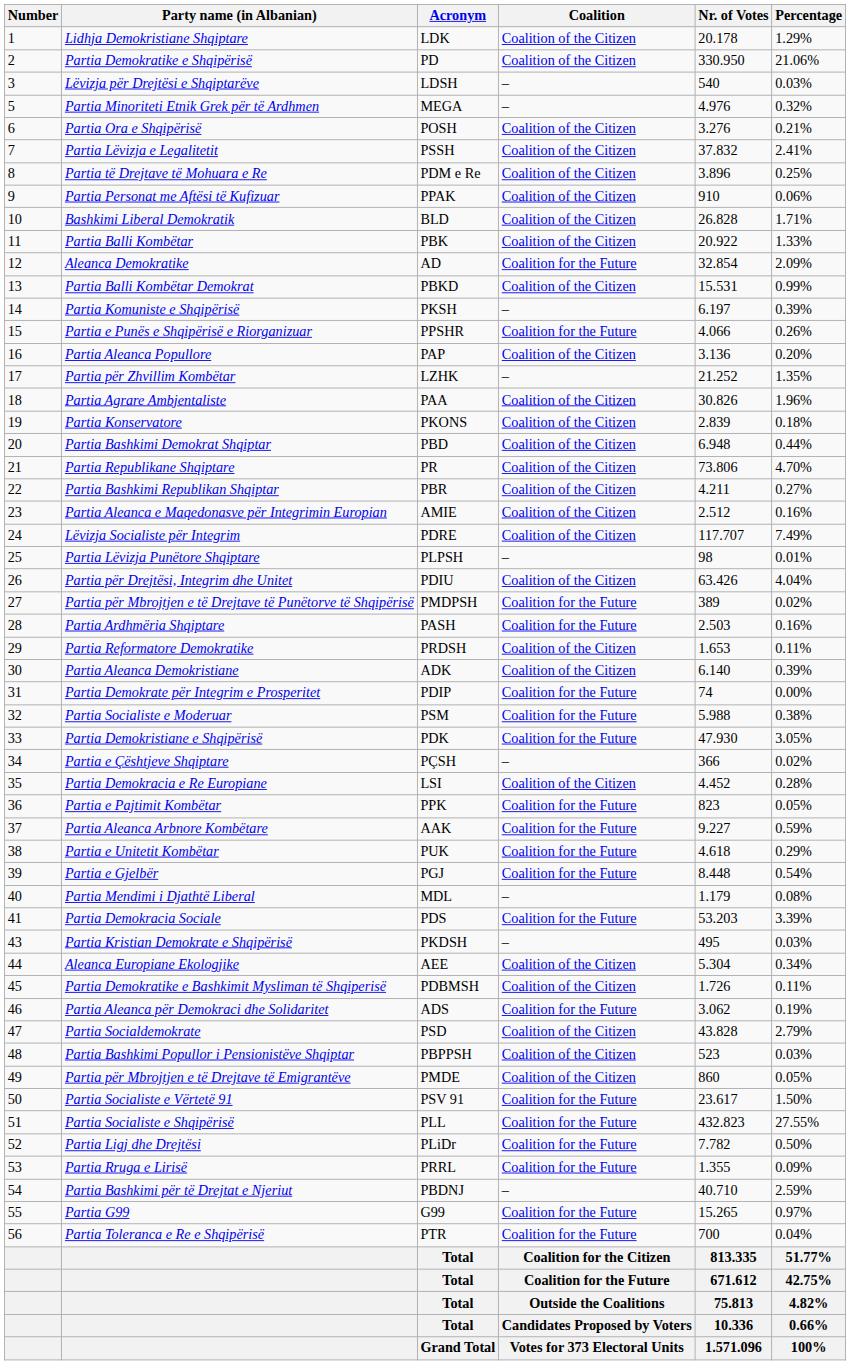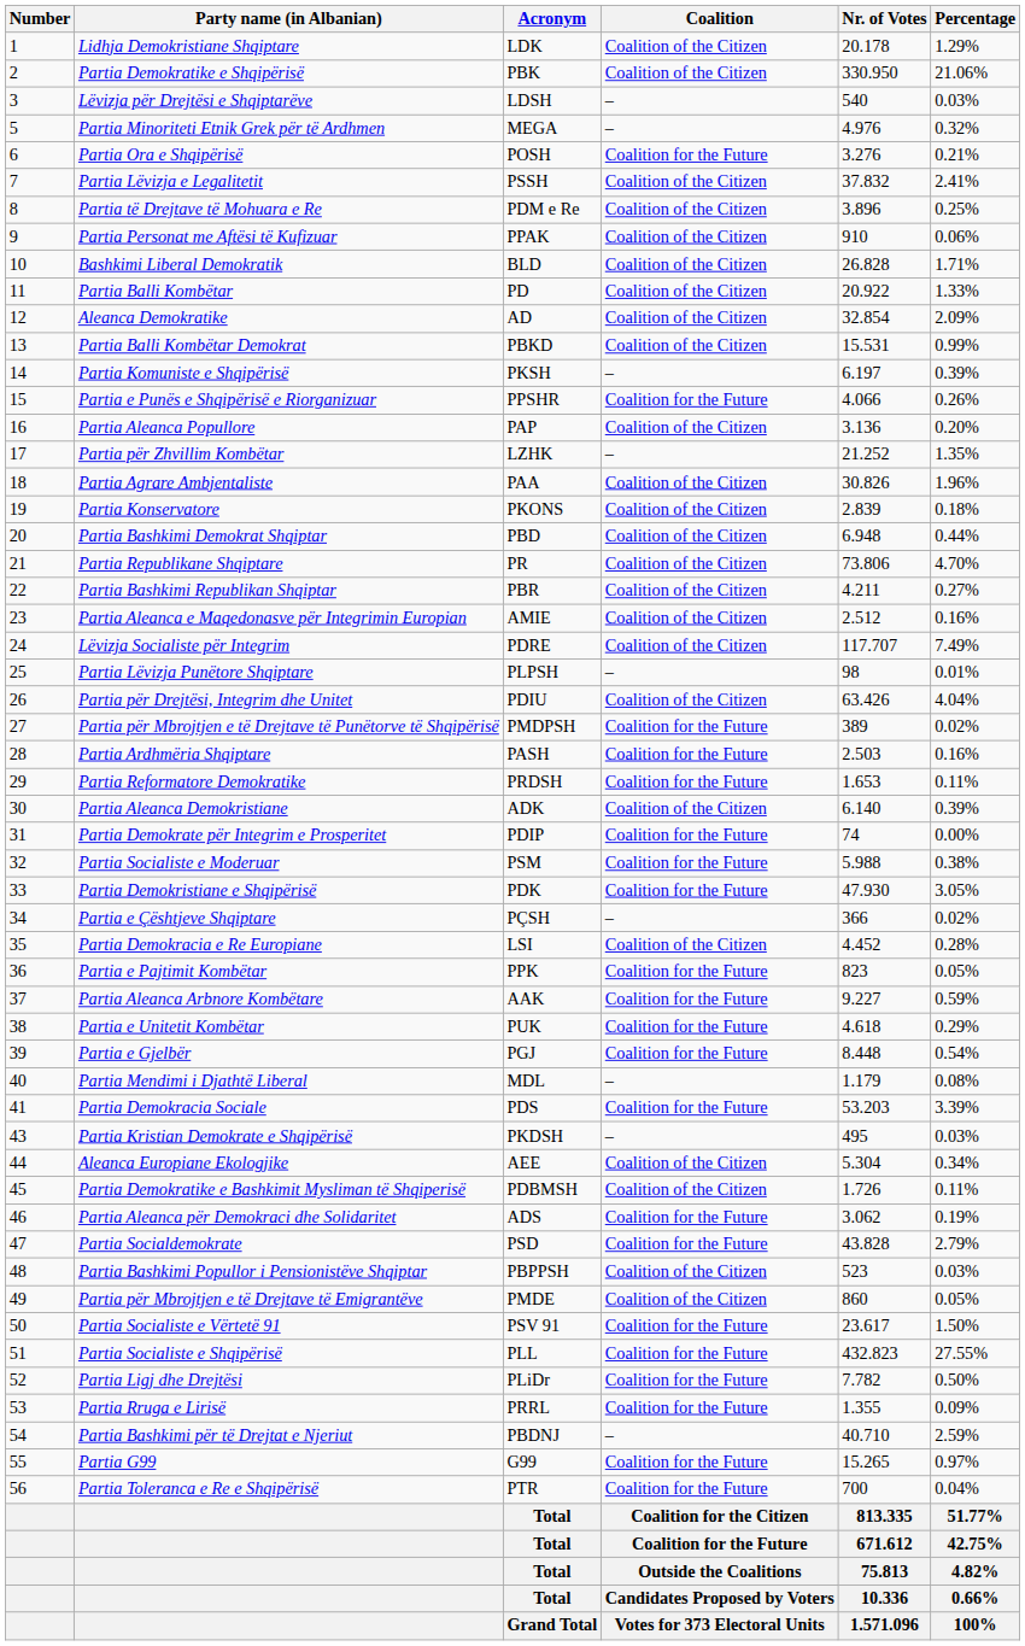 <table class="wikitable sortable">
 <tr>
 <th>Number</th>
 <th>Party name (in Albanian)</th>
 <th><a href='#'>Acronym</a></th>
 <th>Coalition</th>
 <th>Nr. of Votes</th>
 <th>Percentage</th>
 </tr>
 <tr>
 <td>1</td>
 <td><em><a href='#'>Lidhja Demokristiane Shqiptare</a></em></td>
 <td>LDK</td>
 <td><a href='#'>Coalition of the Citizen</a></td>
 <td>20.178</td>
 <td>1.29%</td>
 </tr>
 <tr>
 <td>2</td>
 <td><em><a href='#'>Partia Demokratike e Shqipërisë</a></em></td>
-<td>PD</td>
+<td>PBK</td>
 <td><a href='#'>Coalition of the Citizen</a></td>
 <td>330.950</td>
 <td>21.06%</td>
 </tr>
 <tr>
 <td>3</td>
 <td><em><a href='#'>Lëvizja për Drejtësi e Shqiptarëve</a></em></td>
 <td>LDSH</td>
 <td>–</td>
 <td>540</td>
 <td>0.03%</td>
 </tr>
 <tr>
 <td>5</td>
 <td><em><a href='#'>Partia Minoriteti Etnik Grek për të Ardhmen</a></em></td>
 <td>MEGA</td>
 <td>–</td>
 <td>4.976</td>
 <td>0.32%</td>
 </tr>
 <tr>
 <td>6</td>
 <td><em><a href='#'>Partia Ora e Shqipërisë</a></em></td>
 <td>POSH</td>
-<td><a href='#'>Coalition of the Citizen</a></td>
+<td><a href='#'>Coalition for the Future</a></td>
 <td>3.276</td>
 <td>0.21%</td>
 </tr>
 <tr>
 <td>7</td>
 <td><em><a href='#'>Partia Lëvizja e Legalitetit</a></em></td>
 <td>PSSH</td>
 <td><a href='#'>Coalition of the Citizen</a></td>
 <td>37.832</td>
 <td>2.41%</td>
 </tr>
 <tr>
 <td>8</td>
 <td><em><a href='#'>Partia të Drejtave të Mohuara e Re</a></em></td>
 <td>PDM e Re</td>
 <td><a href='#'>Coalition of the Citizen</a></td>
 <td>3.896</td>
 <td>0.25%</td>
 </tr>
 <tr>
 <td>9</td>
 <td><em><a href='#'>Partia Personat me Aftësi të Kufizuar</a></em></td>
 <td>PPAK</td>
 <td><a href='#'>Coalition of the Citizen</a></td>
 <td>910</td>
 <td>0.06%</td>
 </tr>
 <tr>
 <td>10</td>
 <td><em><a href='#'>Bashkimi Liberal Demokratik</a></em></td>
 <td>BLD</td>
 <td><a href='#'>Coalition of the Citizen</a></td>
 <td>26.828</td>
 <td>1.71%</td>
 </tr>
 <tr>
 <td>11</td>
 <td><em><a href='#'>Partia Balli Kombëtar</a></em></td>
-<td>PBK</td>
+<td>PD</td>
 <td><a href='#'>Coalition of the Citizen</a></td>
 <td>20.922</td>
 <td>1.33%</td>
 </tr>
 <tr>
 <td>12</td>
 <td><em><a href='#'>Aleanca Demokratike</a></em></td>
 <td>AD</td>
-<td><a href='#'>Coalition for the Future</a></td>
+<td><a href='#'>Coalition of the Citizen</a></td>
 <td>32.854</td>
 <td>2.09%</td>
 </tr>
 <tr>
 <td>13</td>
 <td><em><a href='#'>Partia Balli Kombëtar Demokrat</a></em></td>
 <td>PBKD</td>
 <td><a href='#'>Coalition of the Citizen</a></td>
 <td>15.531</td>
 <td>0.99%</td>
 </tr>
 <tr>
 <td>14</td>
 <td><em><a href='#'>Partia Komuniste e Shqipërisë</a></em></td>
 <td>PKSH</td>
 <td>–</td>
 <td>6.197</td>
 <td>0.39%</td>
 </tr>
 <tr>
 <td>15</td>
 <td><em><a href='#'>Partia e Punës e Shqipërisë e Riorganizuar</a></em></td>
 <td>PPSHR</td>
 <td><a href='#'>Coalition for the Future</a></td>
 <td>4.066</td>
 <td>0.26%</td>
 </tr>
 <tr>
 <td>16</td>
 <td><em><a href='#'>Partia Aleanca Popullore</a></em></td>
 <td>PAP</td>
 <td><a href='#'>Coalition of the Citizen</a></td>
 <td>3.136</td>
 <td>0.20%</td>
 </tr>
 <tr>
 <td>17</td>
 <td><em><a href='#'>Partia për Zhvillim Kombëtar</a></em></td>
 <td>LZHK</td>
 <td>–</td>
 <td>21.252</td>
 <td>1.35%</td>
 </tr>
 <tr>
 <td>18</td>
 <td><em><a href='#'>Partia Agrare Ambjentaliste</a></em></td>
 <td>PAA</td>
 <td><a href='#'>Coalition of the Citizen</a></td>
 <td>30.826</td>
 <td>1.96%</td>
 </tr>
 <tr>
 <td>19</td>
 <td><em><a href='#'>Partia Konservatore</a></em></td>
 <td>PKONS</td>
 <td><a href='#'>Coalition of the Citizen</a></td>
 <td>2.839</td>
 <td>0.18%</td>
 </tr>
 <tr>
 <td>20</td>
 <td><em><a href='#'>Partia Bashkimi Demokrat Shqiptar</a></em></td>
 <td>PBD</td>
 <td><a href='#'>Coalition of the Citizen</a></td>
 <td>6.948</td>
 <td>0.44%</td>
 </tr>
 <tr>
 <td>21</td>
 <td><em><a href='#'>Partia Republikane Shqiptare</a></em></td>
 <td>PR</td>
 <td><a href='#'>Coalition of the Citizen</a></td>
 <td>73.806</td>
 <td>4.70%</td>
 </tr>
 <tr>
 <td>22</td>
 <td><em><a href='#'>Partia Bashkimi Republikan Shqiptar</a></em></td>
 <td>PBR</td>
 <td><a href='#'>Coalition of the Citizen</a></td>
 <td>4.211</td>
 <td>0.27%</td>
 </tr>
 <tr>
 <td>23</td>
 <td><em><a href='#'>Partia Aleanca e Maqedonasve për Integrimin Europian</a></em></td>
 <td>AMIE</td>
 <td><a href='#'>Coalition of the Citizen</a></td>
 <td>2.512</td>
 <td>0.16%</td>
 </tr>
 <tr>
 <td>24</td>
 <td><em><a href='#'>Lëvizja Socialiste për Integrim</a></em></td>
 <td>PDRE</td>
 <td><a href='#'>Coalition of the Citizen</a></td>
 <td>117.707</td>
 <td>7.49%</td>
 </tr>
 <tr>
 <td>25</td>
 <td><em><a href='#'>Partia Lëvizja Punëtore Shqiptare</a></em></td>
 <td>PLPSH</td>
 <td>–</td>
 <td>98</td>
 <td>0.01%</td>
 </tr>
 <tr>
 <td>26</td>
 <td><em><a href='#'>Partia për Drejtësi, Integrim dhe Unitet</a></em></td>
 <td>PDIU</td>
 <td><a href='#'>Coalition of the Citizen</a></td>
 <td>63.426</td>
 <td>4.04%</td>
 </tr>
 <tr>
 <td>27</td>
 <td><em><a href='#'>Partia për Mbrojtjen e të Drejtave të Punëtorve të Shqipërisë</a></em></td>
 <td>PMDPSH</td>
 <td><a href='#'>Coalition for the Future</a></td>
 <td>389</td>
 <td>0.02%</td>
 </tr>
 <tr>
 <td>28</td>
 <td><em><a href='#'>Partia Ardhmëria Shqiptare</a></em></td>
 <td>PASH</td>
 <td><a href='#'>Coalition for the Future</a></td>
 <td>2.503</td>
 <td>0.16%</td>
 </tr>
 <tr>
 <td>29</td>
 <td><em><a href='#'>Partia Reformatore Demokratike</a></em></td>
 <td>PRDSH</td>
-<td><a href='#'>Coalition of the Citizen</a></td>
+<td><a href='#'>Coalition for the Future</a></td>
 <td>1.653</td>
 <td>0.11%</td>
 </tr>
 <tr>
 <td>30</td>
 <td><em><a href='#'>Partia Aleanca Demokristiane</a></em></td>
 <td>ADK</td>
 <td><a href='#'>Coalition of the Citizen</a></td>
 <td>6.140</td>
 <td>0.39%</td>
 </tr>
 <tr>
 <td>31</td>
 <td><em><a href='#'>Partia Demokrate për Integrim e Prosperitet</a></em></td>
 <td>PDIP</td>
 <td><a href='#'>Coalition for the Future</a></td>
 <td>74</td>
 <td>0.00%</td>
 </tr>
 <tr>
 <td>32</td>
 <td><em><a href='#'>Partia Socialiste e Moderuar</a></em></td>
 <td>PSM</td>
 <td><a href='#'>Coalition for the Future</a></td>
 <td>5.988</td>
 <td>0.38%</td>
 </tr>
 <tr>
 <td>33</td>
 <td><em><a href='#'>Partia Demokristiane e Shqipërisë</a></em></td>
 <td>PDK</td>
 <td><a href='#'>Coalition for the Future</a></td>
 <td>47.930</td>
 <td>3.05%</td>
 </tr>
 <tr>
 <td>34</td>
 <td><em><a href='#'>Partia e Çështjeve Shqiptare</a></em></td>
 <td>PÇSH</td>
 <td>–</td>
 <td>366</td>
 <td>0.02%</td>
 </tr>
 <tr>
 <td>35</td>
 <td><em><a href='#'>Partia Demokracia e Re Europiane</a></em></td>
 <td>LSI</td>
 <td><a href='#'>Coalition of the Citizen</a></td>
 <td>4.452</td>
 <td>0.28%</td>
 </tr>
 <tr>
 <td>36</td>
 <td><em><a href='#'>Partia e Pajtimit Kombëtar</a></em></td>
 <td>PPK</td>
 <td><a href='#'>Coalition for the Future</a></td>
 <td>823</td>
 <td>0.05%</td>
 </tr>
 <tr>
 <td>37</td>
 <td><em><a href='#'>Partia Aleanca Arbnore Kombëtare</a></em></td>
 <td>AAK</td>
 <td><a href='#'>Coalition for the Future</a></td>
 <td>9.227</td>
 <td>0.59%</td>
 </tr>
 <tr>
 <td>38</td>
 <td><em><a href='#'>Partia e Unitetit Kombëtar</a></em></td>
 <td>PUK</td>
 <td><a href='#'>Coalition for the Future</a></td>
 <td>4.618</td>
 <td>0.29%</td>
 </tr>
 <tr>
 <td>39</td>
 <td><em><a href='#'>Partia e Gjelbër</a></em></td>
 <td>PGJ</td>
 <td><a href='#'>Coalition for the Future</a></td>
 <td>8.448</td>
 <td>0.54%</td>
 </tr>
 <tr>
 <td>40</td>
 <td><em><a href='#'>Partia Mendimi i Djathtë Liberal</a></em></td>
 <td>MDL</td>
 <td>–</td>
 <td>1.179</td>
 <td>0.08%</td>
 </tr>
 <tr>
 <td>41</td>
 <td><em><a href='#'>Partia Demokracia Sociale</a></em></td>
 <td>PDS</td>
 <td><a href='#'>Coalition for the Future</a></td>
 <td>53.203</td>
 <td>3.39%</td>
 </tr>
 <tr>
 <td>43</td>
 <td><em><a href='#'>Partia Kristian Demokrate e Shqipërisë</a></em></td>
 <td>PKDSH</td>
 <td>–</td>
 <td>495</td>
 <td>0.03%</td>
 </tr>
 <tr>
 <td>44</td>
 <td><em><a href='#'>Aleanca Europiane Ekologjike</a></em></td>
 <td>AEE</td>
 <td><a href='#'>Coalition of the Citizen</a></td>
 <td>5.304</td>
 <td>0.34%</td>
 </tr>
 <tr>
 <td>45</td>
 <td><em><a href='#'>Partia Demokratike e Bashkimit Mysliman të Shqiperisë</a></em></td>
 <td>PDBMSH</td>
 <td><a href='#'>Coalition of the Citizen</a></td>
 <td>1.726</td>
 <td>0.11%</td>
 </tr>
 <tr>
 <td>46</td>
 <td><em><a href='#'>Partia Aleanca për Demokraci dhe Solidaritet</a></em></td>
 <td>ADS</td>
 <td><a href='#'>Coalition for the Future</a></td>
 <td>3.062</td>
 <td>0.19%</td>
 </tr>
 <tr>
 <td>47</td>
 <td><em><a href='#'>Partia Socialdemokrate</a></em></td>
 <td>PSD</td>
-<td><a href='#'>Coalition of the Citizen</a></td>
+<td><a href='#'>Coalition for the Future</a></td>
 <td>43.828</td>
 <td>2.79%</td>
 </tr>
 <tr>
 <td>48</td>
 <td><em><a href='#'>Partia Bashkimi Popullor i Pensionistëve Shqiptar</a></em></td>
 <td>PBPPSH</td>
 <td><a href='#'>Coalition of the Citizen</a></td>
 <td>523</td>
 <td>0.03%</td>
 </tr>
 <tr>
 <td>49</td>
 <td><em><a href='#'>Partia për Mbrojtjen e të Drejtave të Emigrantëve</a></em></td>
 <td>PMDE</td>
 <td><a href='#'>Coalition of the Citizen</a></td>
 <td>860</td>
 <td>0.05%</td>
 </tr>
 <tr>
 <td>50</td>
 <td><em><a href='#'>Partia Socialiste e Vërtetë 91</a></em></td>
 <td>PSV 91</td>
 <td><a href='#'>Coalition for the Future</a></td>
 <td>23.617</td>
 <td>1.50%</td>
 </tr>
 <tr>
 <td>51</td>
 <td><em><a href='#'>Partia Socialiste e Shqipërisë</a></em></td>
 <td>PLL</td>
 <td><a href='#'>Coalition for the Future</a></td>
 <td>432.823</td>
 <td>27.55%</td>
 </tr>
 <tr>
 <td>52</td>
 <td><em><a href='#'>Partia Ligj dhe Drejtësi</a></em></td>
 <td>PLiDr</td>
 <td><a href='#'>Coalition for the Future</a></td>
 <td>7.782</td>
 <td>0.50%</td>
 </tr>
 <tr>
 <td>53</td>
 <td><em><a href='#'>Partia Rruga e Lirisë</a></em></td>
 <td>PRRL</td>
 <td><a href='#'>Coalition for the Future</a></td>
 <td>1.355</td>
 <td>0.09%</td>
 </tr>
 <tr>
 <td>54</td>
 <td><em><a href='#'>Partia Bashkimi për të Drejtat e Njeriut</a></em></td>
 <td>PBDNJ</td>
 <td>–</td>
 <td>40.710</td>
 <td>2.59%</td>
 </tr>
 <tr>
 <td>55</td>
 <td><em><a href='#'>Partia G99</a></em></td>
 <td>G99</td>
 <td><a href='#'>Coalition for the Future</a></td>
 <td>15.265</td>
 <td>0.97%</td>
 </tr>
 <tr>
 <td>56</td>
 <td><em><a href='#'>Partia Toleranca e Re e Shqipërisë</a></em></td>
 <td>PTR</td>
 <td><a href='#'>Coalition for the Future</a></td>
 <td>700</td>
 <td>0.04%</td>
 </tr>
 <tr>
 <th></th>
 <th></th>
 <th>Total</th>
 <th>Coalition for the Citizen</th>
 <th>813.335</th>
 <th>51.77%</th>
 </tr>
 <tr>
 <th></th>
 <th></th>
 <th>Total</th>
 <th>Coalition for the Future</th>
 <th>671.612</th>
 <th>42.75%</th>
 </tr>
 <tr>
 <th></th>
 <th></th>
 <th>Total</th>
 <th>Outside the Coalitions</th>
 <th>75.813</th>
 <th>4.82%</th>
 </tr>
 <tr>
 <th></th>
 <th></th>
 <th>Total</th>
 <th>Candidates Proposed by Voters</th>
 <th>10.336</th>
 <th>0.66%</th>
 </tr>
 <tr>
 <th></th>
 <th></th>
 <th>Grand Total</th>
 <th>Votes for 373 Electoral Units</th>
 <th>1.571.096</th>
 <th>100%</th>
 </tr>
 </table>
